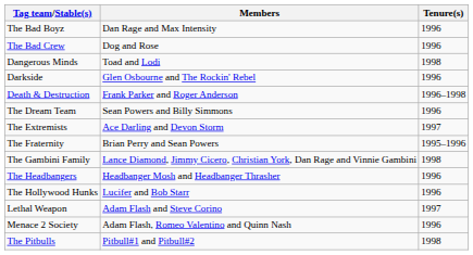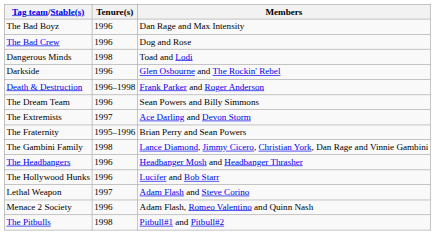 <table style="font-size: 85%; text-align: left;" class="wikitable">
 <tr>
 <th><a href='#'>Tag team</a>/<a href='#'>Stable(s)</a></th>
+<th>Tenure(s)</th>
 <th>Members</th>
-<th>Tenure(s)</th>
 </tr>
 <tr>
 <td>The Bad Boyz</td>
+<td>1996</td>
 <td>Dan Rage and Max Intensity</td>
-<td>1996</td>
 </tr>
 <tr>
 <td><a href='#'>The Bad Crew</a></td>
+<td>1996</td>
 <td>Dog and Rose</td>
-<td>1996</td>
 </tr>
 <tr>
 <td>Dangerous Minds</td>
+<td>1998</td>
 <td>Toad and <a href='#'>Lodi</a></td>
-<td>1998</td>
 </tr>
 <tr>
 <td>Darkside</td>
+<td>1996</td>
 <td><a href='#'>Glen Osbourne</a> and <a href='#'>The Rockin' Rebel</a></td>
-<td>1996</td>
 </tr>
 <tr>
 <td><a href='#'>Death & Destruction</a></td>
+<td>1996–1998</td>
 <td><a href='#'>Frank Parker</a> and <a href='#'>Roger Anderson</a></td>
-<td>1996–1998</td>
 </tr>
 <tr>
 <td>The Dream Team</td>
+<td>1996</td>
 <td>Sean Powers and Billy Simmons</td>
-<td>1996</td>
 </tr>
 <tr>
 <td>The Extremists</td>
+<td>1997</td>
 <td><a href='#'>Ace Darling</a> and <a href='#'>Devon Storm</a></td>
-<td>1997</td>
 </tr>
 <tr>
 <td>The Fraternity</td>
+<td>1995–1996</td>
 <td>Brian Perry and Sean Powers</td>
-<td>1995–1996</td>
 </tr>
 <tr>
 <td>The Gambini Family</td>
+<td>1998</td>
 <td><a href='#'>Lance Diamond</a>, <a href='#'>Jimmy Cicero</a>, <a href='#'>Christian York</a>, Dan Rage and Vinnie Gambini</td>
-<td>1998</td>
 </tr>
 <tr>
 <td><a href='#'>The Headbangers</a></td>
+<td>1996</td>
 <td><a href='#'>Headbanger Mosh</a> and <a href='#'>Headbanger Thrasher</a></td>
-<td>1996</td>
 </tr>
 <tr>
 <td>The Hollywood Hunks</td>
+<td>1996</td>
 <td><a href='#'>Lucifer</a> and <a href='#'>Bob Starr</a></td>
-<td>1996</td>
 </tr>
 <tr>
 <td>Lethal Weapon</td>
+<td>1997</td>
 <td><a href='#'>Adam Flash</a> and <a href='#'>Steve Corino</a></td>
-<td>1997</td>
 </tr>
 <tr>
 <td>Menace 2 Society</td>
+<td>1996</td>
 <td>Adam Flash, <a href='#'>Romeo Valentino</a> and Quinn Nash</td>
-<td>1996</td>
 </tr>
 <tr>
 <td><a href='#'>The Pitbulls</a></td>
+<td>1998</td>
 <td><a href='#'>Pitbull#1</a> and <a href='#'>Pitbull#2</a></td>
-<td>1998</td>
 </tr>
 </table>
